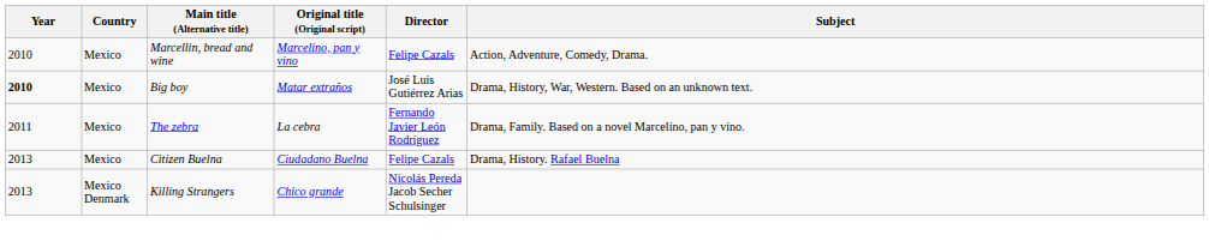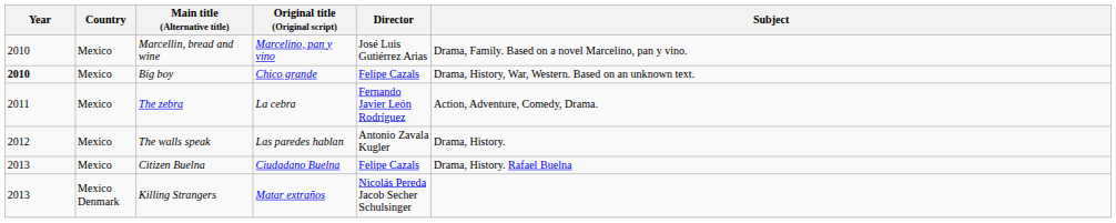 <table class="wikitable sortable" style="width:100%;">
 <tr>
 <th>Year</th>
 <th width= 80>Country</th>
 <th class="unsortable" style="width:160px;">Main title<br><small>(Alternative title)</small></th>
 <th class="unsortable" style="width:140px;">Original title<br><small>(Original script)</small></th>
 <th width=100>Director</th>
 <th class="unsortable">Subject</th>
 </tr>
 <tr>
 <td>2010</td>
 <td>Mexico</td>
 <td><em>Marcellin, bread and wine</em></td>
 <td><em><a href='#'>Marcelino, pan y vino</a></em></td>
-<td><a href='#'>Felipe Cazals</a></td>
-<td>Action, Adventure, Comedy, Drama.</td>
+<td>José Luis Gutiérrez Arias</td>
+<td>Drama, Family. Based on a novel Marcelino, pan y vino.</td>
 </tr>
 <tr>
 <td><strong>2010</strong></td>
 <td>Mexico</td>
 <td><em>Big boy</em></td>
-<td><em><a href='#'>Matar extraños</a></em></td>
-<td>José Luis Gutiérrez Arias</td>
+<td><em><a href='#'>Chico grande</a></em></td>
+<td><a href='#'>Felipe Cazals</a></td>
 <td>Drama, History, War, Western. Based on an unknown text.</td>
 </tr>
 <tr>
 <td>2011</td>
 <td>Mexico</td>
 <td><em><a href='#'>The zebra</a></em></td>
 <td><em>La cebra</em></td>
 <td><a href='#'>Fernando Javier León Rodríguez</a></td>
-<td>Drama, Family. Based on a novel Marcelino, pan y vino.</td>
+<td>Action, Adventure, Comedy, Drama.</td>
+</tr>
+<tr>
+<td>2012</td>
+<td>Mexico</td>
+<td><em>The walls speak</em></td>
+<td><em>Las paredes hablan</em></td>
+<td>Antonio Zavala Kugler</td>
+<td>Drama, History.</td>
 </tr>
 <tr>
 <td>2013</td>
 <td>Mexico</td>
 <td><em>Citizen Buelna</em></td>
 <td><em><a href='#'>Ciudadano Buelna</a></em></td>
 <td><a href='#'>Felipe Cazals</a></td>
 <td>Drama, History. <a href='#'>Rafael Buelna</a></td>
 </tr>
 <tr>
 <td>2013</td>
 <td>Mexico<br>Denmark</td>
 <td><em>Killing Strangers</em></td>
-<td><em><a href='#'>Chico grande</a></em></td>
+<td><em><a href='#'>Matar extraños</a></em></td>
 <td><a href='#'>Nicolás Pereda</a><br>Jacob Secher Schulsinger</td>
 <td></td>
 </tr>
 </table>
